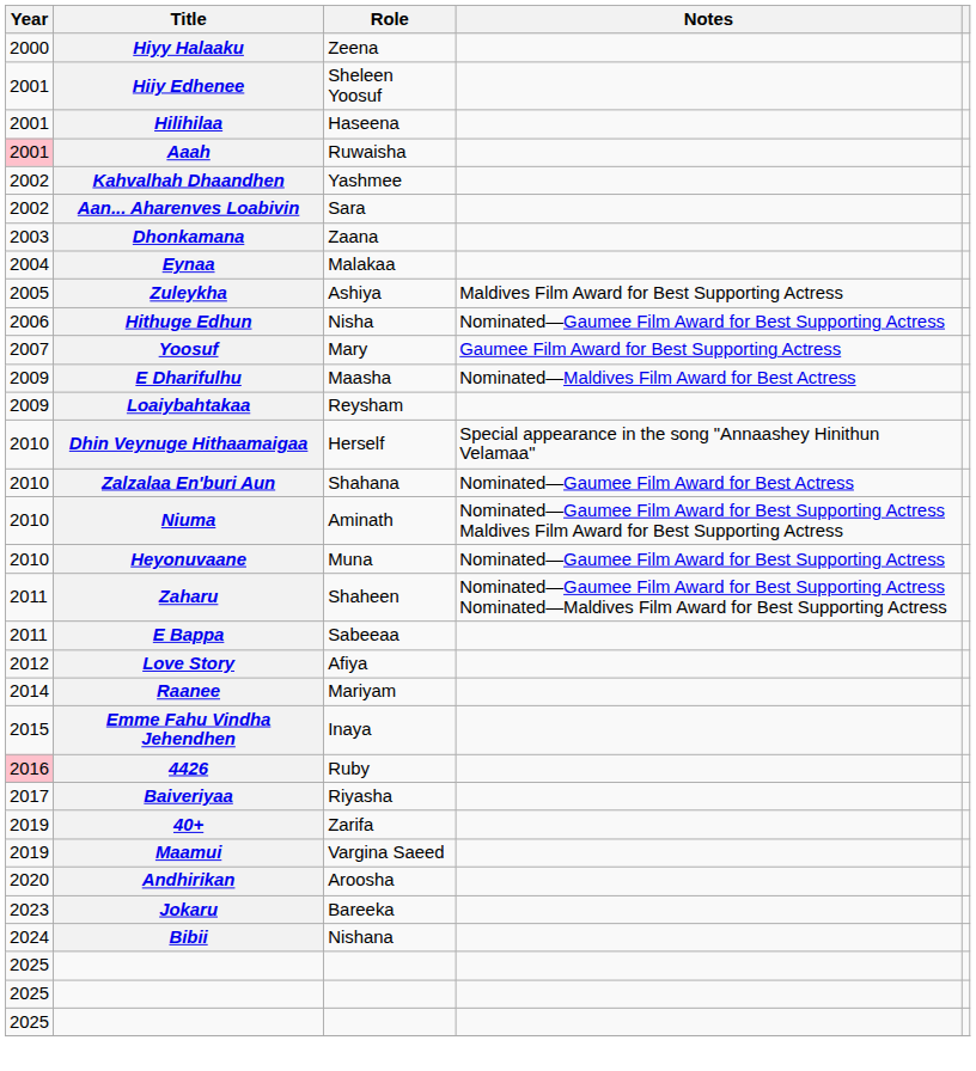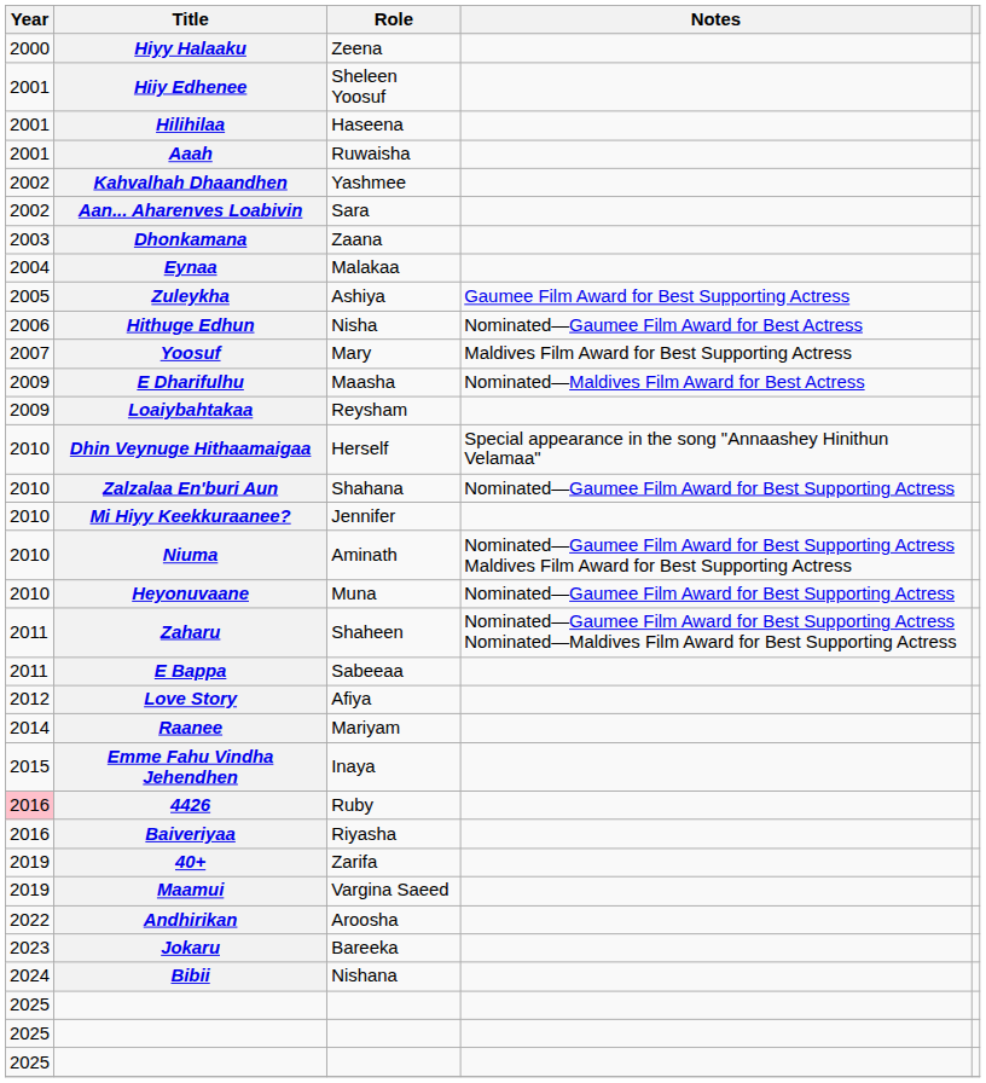 <table class="wikitable sortable plainrowheaders">
 <tr style="background:#ccc; text-align:center;">
 <th scope="col">Year</th>
 <th scope="col">Title</th>
 <th scope="col">Role</th>
 <th scope="col">Notes</th>
 <th scope="col" class="unsortable"></th>
 </tr>
 <tr>
 <td>2000</td>
 <th scope="row"><em><a href='#'>Hiyy Halaaku</a></em></th>
 <td>Zeena</td>
 <td></td>
 <td style="text-align: center;"></td>
 </tr>
 <tr>
 <td>2001</td>
 <th scope="row"><em><a href='#'>Hiiy Edhenee</a></em></th>
 <td>Sheleen Yoosuf</td>
 <td></td>
 <td style="text-align: center;"></td>
 </tr>
 <tr>
 <td>2001</td>
 <th scope="row"><em><a href='#'>Hilihilaa</a></em></th>
 <td>Haseena</td>
 <td></td>
 <td style="text-align: center;"></td>
 </tr>
 <tr>
-<td style="background: pink;">2001</td>
+<td>2001</td>
 <th scope="row"><em><a href='#'>Aaah</a></em></th>
 <td>Ruwaisha</td>
 <td></td>
 <td style="text-align: center;"></td>
 </tr>
 <tr>
 <td>2002</td>
 <th scope="row"><em><a href='#'>Kahvalhah Dhaandhen</a></em></th>
 <td>Yashmee</td>
 <td></td>
 <td style="text-align: center;"></td>
 </tr>
 <tr>
 <td>2002</td>
 <th scope="row"><em><a href='#'>Aan... Aharenves Loabivin</a></em></th>
 <td>Sara</td>
 <td></td>
 <td style="text-align: center;"></td>
 </tr>
 <tr>
 <td>2003</td>
 <th scope="row"><em><a href='#'>Dhonkamana</a></em></th>
 <td>Zaana</td>
 <td></td>
 <td style="text-align: center;"></td>
 </tr>
 <tr>
 <td>2004</td>
 <th scope="row"><em><a href='#'>Eynaa</a></em></th>
 <td>Malakaa</td>
 <td></td>
 <td style="text-align: center;"></td>
 </tr>
 <tr>
 <td>2005</td>
 <th scope="row"><em><a href='#'>Zuleykha</a></em></th>
 <td>Ashiya</td>
-<td>Maldives Film Award for Best Supporting Actress</td>
+<td><a href='#'>Gaumee Film Award for Best Supporting Actress</a></td>
 <td style="text-align: center;"></td>
 </tr>
 <tr>
 <td>2006</td>
 <th scope="row"><em><a href='#'>Hithuge Edhun</a></em></th>
 <td>Nisha</td>
-<td>Nominated—<a href='#'>Gaumee Film Award for Best Supporting Actress</a></td>
+<td>Nominated—<a href='#'>Gaumee Film Award for Best Actress</a></td>
 <td style="text-align: center;"></td>
 </tr>
 <tr>
 <td>2007</td>
 <th scope="row"><em><a href='#'>Yoosuf</a></em></th>
 <td>Mary</td>
-<td><a href='#'>Gaumee Film Award for Best Supporting Actress</a></td>
+<td>Maldives Film Award for Best Supporting Actress</td>
 <td style="text-align: center;"></td>
 </tr>
 <tr>
 <td>2009</td>
 <th scope="row"><em><a href='#'>E Dharifulhu</a></em></th>
 <td>Maasha</td>
 <td>Nominated—<a href='#'>Maldives Film Award for Best Actress</a></td>
 <td style="text-align: center;"></td>
 </tr>
 <tr>
 <td>2009</td>
 <th scope="row"><em><a href='#'>Loaiybahtakaa</a></em></th>
 <td>Reysham</td>
 <td></td>
 <td style="text-align: center;"></td>
 </tr>
 <tr>
 <td>2010</td>
 <th scope="row"><em><a href='#'>Dhin Veynuge Hithaamaigaa</a></em></th>
 <td>Herself</td>
 <td>Special appearance in the song "Annaashey Hinithun Velamaa"</td>
 <td style="text-align: center;"></td>
 </tr>
 <tr>
 <td>2010</td>
 <th scope="row"><em><a href='#'>Zalzalaa En'buri Aun</a></em></th>
 <td>Shahana</td>
-<td>Nominated—<a href='#'>Gaumee Film Award for Best Actress</a></td>
+<td>Nominated—<a href='#'>Gaumee Film Award for Best Supporting Actress</a></td>
+<td style="text-align: center;"></td>
+</tr>
+<tr>
+<td>2010</td>
+<th scope="row"><em><a href='#'>Mi Hiyy Keekkuraanee?</a></em></th>
+<td>Jennifer</td>
+<td></td>
 <td style="text-align: center;"></td>
 </tr>
 <tr>
 <td>2010</td>
 <th scope="row"><em><a href='#'>Niuma</a></em></th>
 <td>Aminath</td>
 <td>Nominated—<a href='#'>Gaumee Film Award for Best Supporting Actress</a><br>Maldives Film Award for Best Supporting Actress</td>
 <td style="text-align: center;"><br></td>
 </tr>
 <tr>
 <td>2010</td>
 <th scope="row"><em><a href='#'>Heyonuvaane</a></em></th>
 <td>Muna</td>
 <td>Nominated—<a href='#'>Gaumee Film Award for Best Supporting Actress</a></td>
 <td style="text-align: center;"></td>
 </tr>
 <tr>
 <td>2011</td>
 <th scope="row"><em><a href='#'>Zaharu</a></em></th>
 <td>Shaheen</td>
 <td>Nominated—<a href='#'>Gaumee Film Award for Best Supporting Actress</a><br>Nominated—Maldives Film Award for Best Supporting Actress</td>
 <td style="text-align: center;"><br></td>
 </tr>
 <tr>
 <td>2011</td>
 <th scope="row"><em><a href='#'>E Bappa</a></em></th>
 <td>Sabeeaa</td>
 <td></td>
 <td style="text-align: center;"></td>
 </tr>
 <tr>
 <td>2012</td>
 <th scope="row"><em><a href='#'>Love Story</a></em></th>
 <td>Afiya</td>
 <td></td>
 <td style="text-align: center;"></td>
 </tr>
 <tr>
 <td>2014</td>
 <th scope="row"><em><a href='#'>Raanee</a></em></th>
 <td>Mariyam</td>
 <td></td>
 <td style="text-align: center;"></td>
 </tr>
 <tr>
 <td>2015</td>
 <th scope="row"><em><a href='#'>Emme Fahu Vindha Jehendhen</a></em></th>
 <td>Inaya</td>
 <td></td>
 <td style="text-align: center;"></td>
 </tr>
 <tr>
 <td style="background: pink;">2016</td>
 <th scope="row"><em><a href='#'>4426</a></em></th>
 <td>Ruby</td>
 <td></td>
 <td style="text-align: center;"></td>
 </tr>
 <tr>
-<td>2017</td>
+<td>2016</td>
 <th scope="row"><em><a href='#'>Baiveriyaa</a></em></th>
 <td>Riyasha</td>
 <td></td>
 <td style="text-align: center;"></td>
 </tr>
 <tr>
 <td>2019</td>
 <th scope="row"><em><a href='#'>40+</a></em></th>
 <td>Zarifa</td>
 <td></td>
 <td style="text-align: center;"></td>
 </tr>
 <tr>
 <td>2019</td>
 <th scope="row"><em><a href='#'>Maamui</a></em></th>
 <td>Vargina Saeed</td>
 <td></td>
 <td style="text-align: center;"></td>
 </tr>
 <tr>
-<td>2020</td>
+<td>2022</td>
 <th scope="row"><em><a href='#'>Andhirikan</a></em></th>
 <td>Aroosha</td>
 <td></td>
 <td style="text-align: center;"></td>
 </tr>
 <tr>
 <td>2023</td>
 <th scope="row"><em><a href='#'>Jokaru</a></em></th>
 <td>Bareeka</td>
 <td></td>
 <td style="text-align:center;"></td>
 </tr>
 <tr>
 <td>2024</td>
 <th scope="row"><em><a href='#'>Bibii</a></em></th>
 <td>Nishana</td>
 <td></td>
 <td style="text-align:center;"></td>
 </tr>
 <tr>
 <td>2025</td>
 <td></td>
 <td></td>
 <td></td>
 <td></td>
 </tr>
 <tr>
 <td>2025</td>
 <td></td>
 <td></td>
 <td></td>
 <td></td>
 </tr>
 <tr>
 <td>2025</td>
 <td></td>
 <td></td>
 <td></td>
 <td></td>
 </tr>
 <tr>
 </tr>
 </table>
